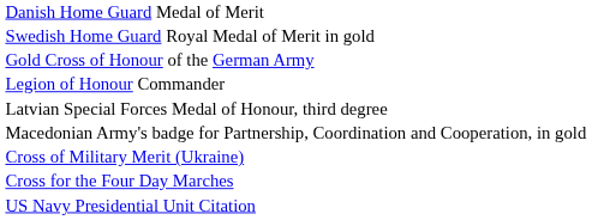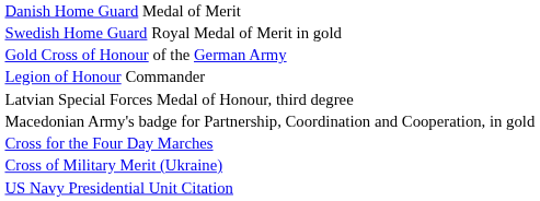 <table>
 <tr>
 <td></td>
 <td><a href='#'>Danish Home Guard</a> Medal of Merit</td>
 </tr>
 <tr>
 <td></td>
 <td><a href='#'>Swedish Home Guard</a> Royal Medal of Merit in gold</td>
 </tr>
 <tr>
 <td></td>
 <td><a href='#'>Gold Cross of Honour</a> of the <a href='#'>German Army</a></td>
 </tr>
 <tr>
 <td></td>
 <td><a href='#'>Legion of Honour</a> Commander</td>
 </tr>
 <tr>
 <td></td>
 <td>Latvian Special Forces Medal of Honour, third degree</td>
 </tr>
 <tr>
 <td> </td>
 <td>Macedonian Army's badge for Partnership, Coordination and Cooperation, in gold</td>
 </tr>
 <tr>
 <td></td>
-<td><a href='#'>Cross of Military Merit (Ukraine)</a></td>
+<td><a href='#'>Cross for the Four Day Marches</a></td>
 </tr>
 <tr>
 <td></td>
-<td><a href='#'>Cross for the Four Day Marches</a></td>
+<td><a href='#'>Cross of Military Merit (Ukraine)</a></td>
 </tr>
 <tr>
 <td></td>
 <td><a href='#'>US Navy Presidential Unit Citation</a></td>
 </tr>
 </table>
